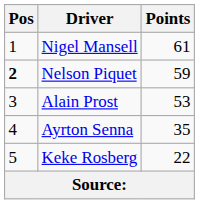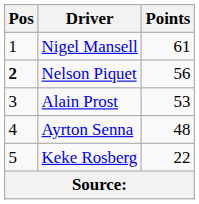 <table class="wikitable" style="font-size: 95%;">
 <tr>
 <th>Pos</th>
 <th>Driver</th>
 <th>Points</th>
 </tr>
 <tr>
 <td>1</td>
 <td> <a href='#'>Nigel Mansell</a></td>
 <td align="right">61</td>
 </tr>
 <tr>
 <td><strong>2</strong></td>
 <td> <a href='#'>Nelson Piquet</a></td>
-<td align="right">59</td>
+<td align="right">56</td>
 </tr>
 <tr>
 <td>3</td>
 <td> <a href='#'>Alain Prost</a></td>
 <td align="right">53</td>
 </tr>
 <tr>
 <td>4</td>
 <td> <a href='#'>Ayrton Senna</a></td>
-<td align="right">35</td>
+<td align="right">48</td>
 </tr>
 <tr>
 <td>5</td>
 <td> <a href='#'>Keke Rosberg</a></td>
 <td align="right">22</td>
 </tr>
 <tr>
 <th colspan=4>Source: </th>
 </tr>
 </table>
